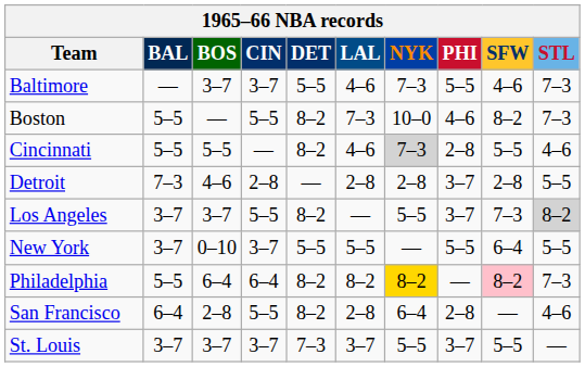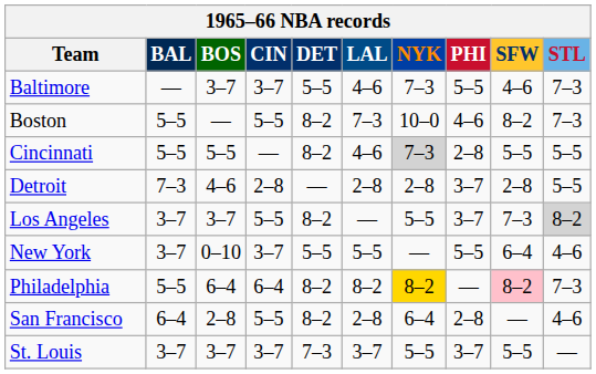 <table class="wikitable" style="font-size:95%; text-align:center;">
 <tr>
 <th colspan=10>1965–66 NBA records</th>
 </tr>
 <tr>
 <th width=100>Team</th>
 <th style="background:#002854;color:#FFFFFF;width=35">BAL</th>
 <th style="background:#006400;color:#FFFFFF;width=35">BOS</th>
 <th style="background:#012F6B;color:#FFFFFF;width=35">CIN</th>
 <th style="background:#012F6B;color:#FFFFFF;width=35">DET</th>
 <th style="background:#004B87;color:#FFFFFF;width=35">LAL</th>
 <th style="background:#003EA4;color:#FF8C00;width=35">NYK</th>
 <th style="background:#C90F2E;color:#FFFFFF;width=35">PHI</th>
 <th style="background:#FFC62C;color:#012F6B;width=35">SFW</th>
 <th style="background:#69B3E6;color:#C70F2E;width=35">STL</th>
 </tr>
 <tr>
 <td style="text-align:left;"><a href='#'>Baltimore</a></td>
 <td>—</td>
 <td>3–7</td>
 <td>3–7</td>
 <td>5–5</td>
 <td>4–6</td>
 <td>7–3</td>
 <td>5–5</td>
 <td>4–6</td>
 <td>7–3</td>
 </tr>
 <tr>
 <td style="text-align:left;">Boston</td>
 <td>5–5</td>
 <td>—</td>
 <td>5–5</td>
 <td>8–2</td>
 <td>7–3</td>
 <td>10–0</td>
 <td>4–6</td>
 <td>8–2</td>
 <td>7–3</td>
 </tr>
 <tr>
 <td style="text-align:left;"><a href='#'>Cincinnati</a></td>
 <td>5–5</td>
 <td>5–5</td>
 <td>—</td>
 <td>8–2</td>
 <td>4–6</td>
 <td style="background: lightgrey;">7–3</td>
 <td>2–8</td>
 <td>5–5</td>
-<td>4–6</td>
+<td>5–5</td>
 </tr>
 <tr>
 <td style="text-align:left;"><a href='#'>Detroit</a></td>
 <td>7–3</td>
 <td>4–6</td>
 <td>2–8</td>
 <td>—</td>
 <td>2–8</td>
 <td>2–8</td>
 <td>3–7</td>
 <td>2–8</td>
 <td>5–5</td>
 </tr>
 <tr>
 <td style="text-align:left;"><a href='#'>Los Angeles</a></td>
 <td>3–7</td>
 <td>3–7</td>
 <td>5–5</td>
 <td>8–2</td>
 <td>—</td>
 <td>5–5</td>
 <td>3–7</td>
 <td>7–3</td>
 <td style="background: lightgrey;">8–2</td>
 </tr>
 <tr>
 <td style="text-align:left;"><a href='#'>New York</a></td>
 <td>3–7</td>
 <td>0–10</td>
 <td>3–7</td>
 <td>5–5</td>
 <td>5–5</td>
 <td>—</td>
 <td>5–5</td>
 <td>6–4</td>
-<td>5–5</td>
+<td>4–6</td>
 </tr>
 <tr>
 <td style="text-align:left;"><a href='#'>Philadelphia</a></td>
 <td>5–5</td>
 <td>6–4</td>
 <td>6–4</td>
 <td>8–2</td>
 <td>8–2</td>
 <td style="background: gold;">8–2</td>
 <td>—</td>
 <td style="background: pink;">8–2</td>
 <td>7–3</td>
 </tr>
 <tr>
 <td style="text-align:left;"><a href='#'>San Francisco</a></td>
 <td>6–4</td>
 <td>2–8</td>
 <td>5–5</td>
 <td>8–2</td>
 <td>2–8</td>
 <td>6–4</td>
 <td>2–8</td>
 <td>—</td>
 <td>4–6</td>
 </tr>
 <tr>
 <td style="text-align:left;"><a href='#'>St. Louis</a></td>
 <td>3–7</td>
 <td>3–7</td>
 <td>3–7</td>
 <td>7–3</td>
 <td>3–7</td>
 <td>5–5</td>
 <td>3–7</td>
 <td>5–5</td>
 <td>—</td>
 </tr>
 </table>
